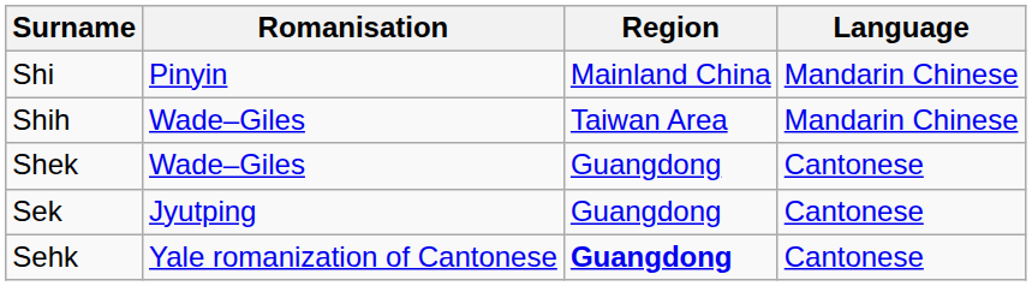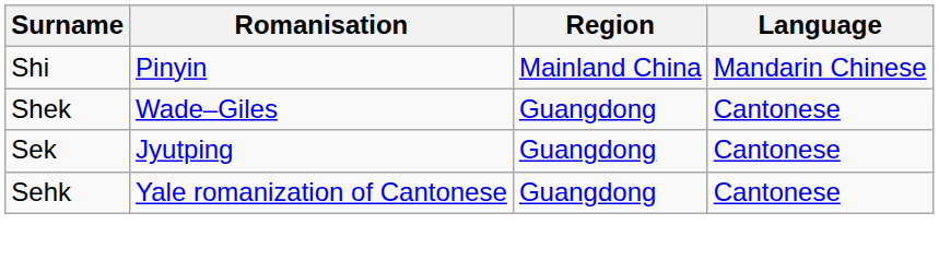 <table class="wikitable">
 <tr>
 <th>Surname</th>
 <th>Romanisation</th>
 <th>Region</th>
 <th>Language</th>
 </tr>
 <tr>
 <td>Shi</td>
 <td><a href='#'>Pinyin</a></td>
 <td><a href='#'>Mainland China</a></td>
-<td><a href='#'>Mandarin Chinese</a></td>
-</tr>
-<tr>
-<td>Shih</td>
-<td><a href='#'>Wade–Giles</a></td>
-<td><a href='#'>Taiwan Area</a></td>
 <td><a href='#'>Mandarin Chinese</a></td>
 </tr>
 <tr>
 <td>Shek</td>
 <td><a href='#'>Wade–Giles</a></td>
 <td><a href='#'>Guangdong</a></td>
 <td><a href='#'>Cantonese</a></td>
 </tr>
 <tr>
 <td>Sek</td>
 <td><a href='#'>Jyutping</a></td>
 <td><a href='#'>Guangdong</a></td>
 <td><a href='#'>Cantonese</a></td>
 </tr>
 <tr>
 <td>Sehk</td>
 <td><a href='#'>Yale romanization of Cantonese</a></td>
-<td><strong><a href='#'>Guangdong</a></strong></td>
+<td><a href='#'>Guangdong</a></td>
 <td><a href='#'>Cantonese</a></td>
 </tr>
 </table>
